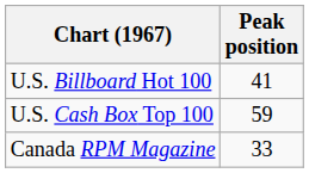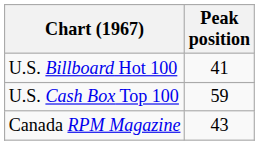 <table class="wikitable sortable">
 <tr>
 <th>Chart (1967)</th>
 <th>Peak<br>position</th>
 </tr>
 <tr>
 <td>U.S. <a href='#'><em>Billboard</em> Hot 100</a></td>
 <td align="center">41</td>
 </tr>
 <tr>
 <td>U.S. <a href='#'><em>Cash Box</em> Top 100</a></td>
 <td align="center">59</td>
 </tr>
 <tr>
 <td>Canada <a href='#'><em>RPM Magazine</em></a></td>
-<td align="center">33</td>
+<td align="center">43</td>
 </tr>
 </table>
